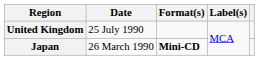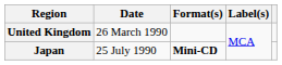 <table class="wikitable plainrowheaders">
 <tr>
 <th scope="col">Region</th>
 <th scope="col">Date</th>
 <th scope="col">Format(s)</th>
 <th scope="col">Label(s)</th>
 <th scope="col"></th>
 </tr>
 <tr>
 <th scope="row">United Kingdom</th>
-<td>25 July 1990</td>
+<td>26 March 1990</td>
 <td></td>
 <td rowspan="2"><a href='#'>MCA</a></td>
 <td></td>
 </tr>
 <tr>
 <th scope="row">Japan</th>
-<td>26 March 1990</td>
+<td>25 July 1990</td>
 <td><strong>Mini-CD</strong></td>
 <td></td>
 </tr>
 </table>
